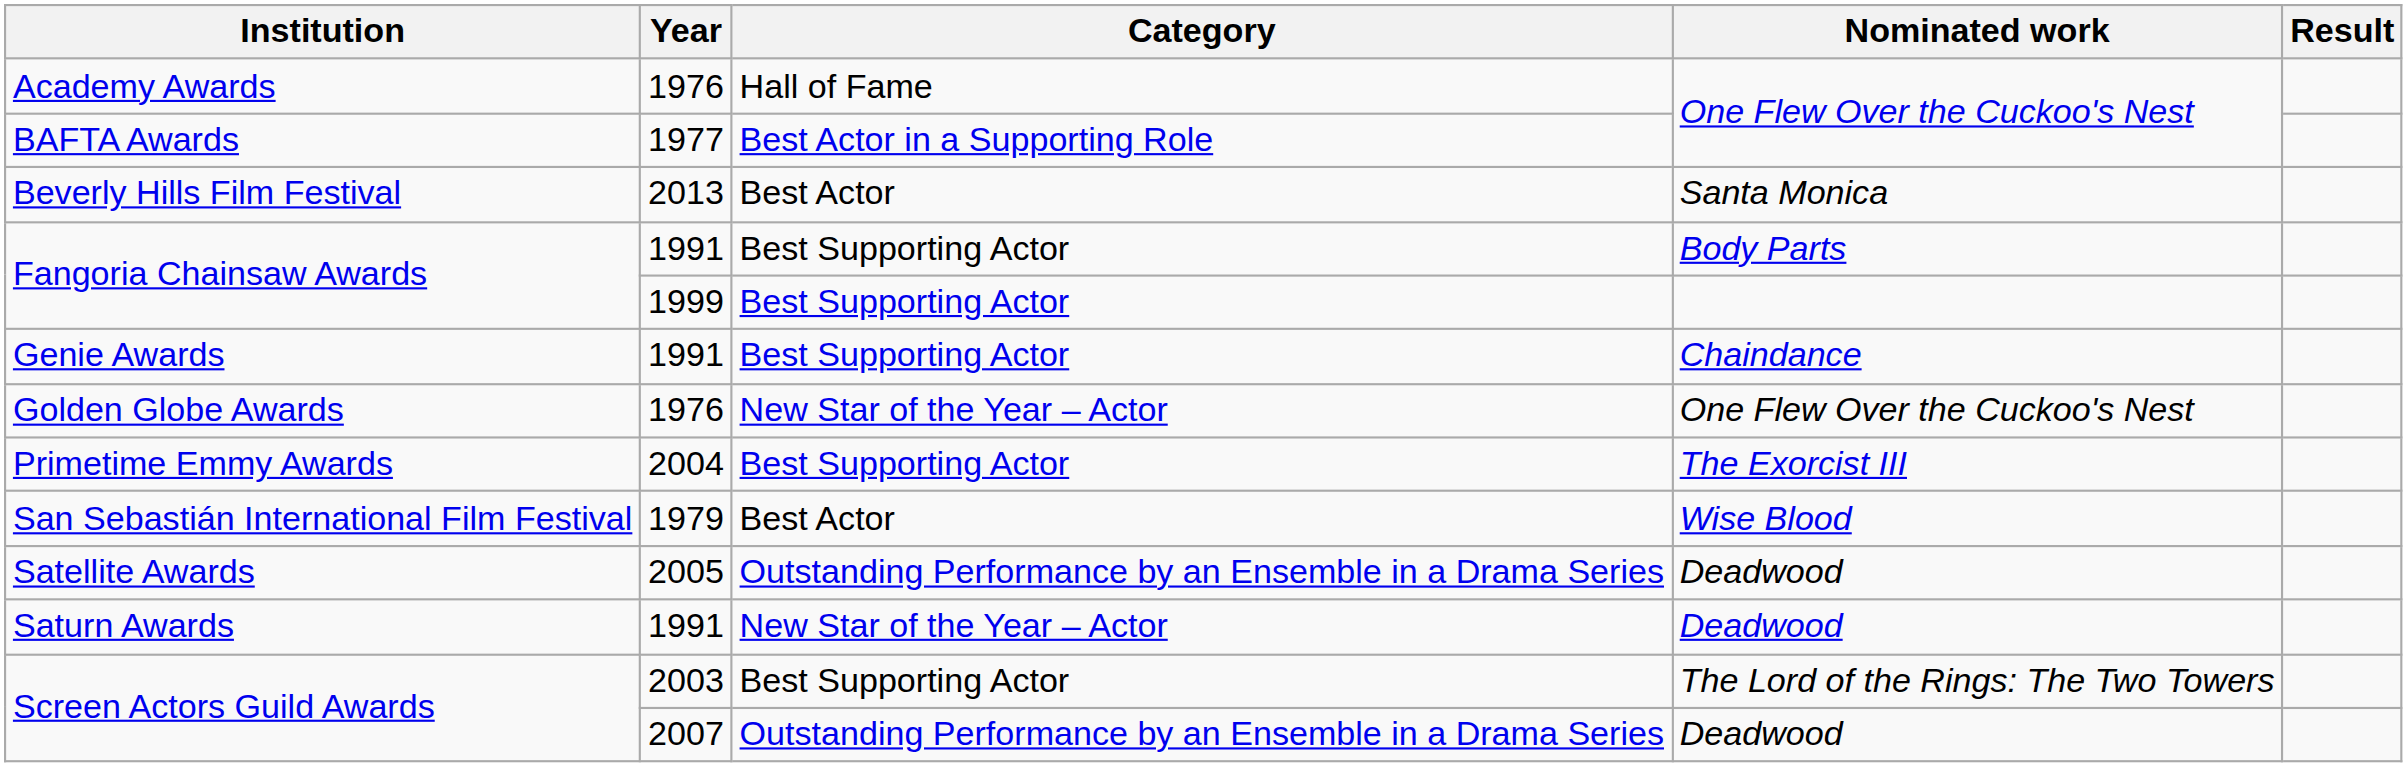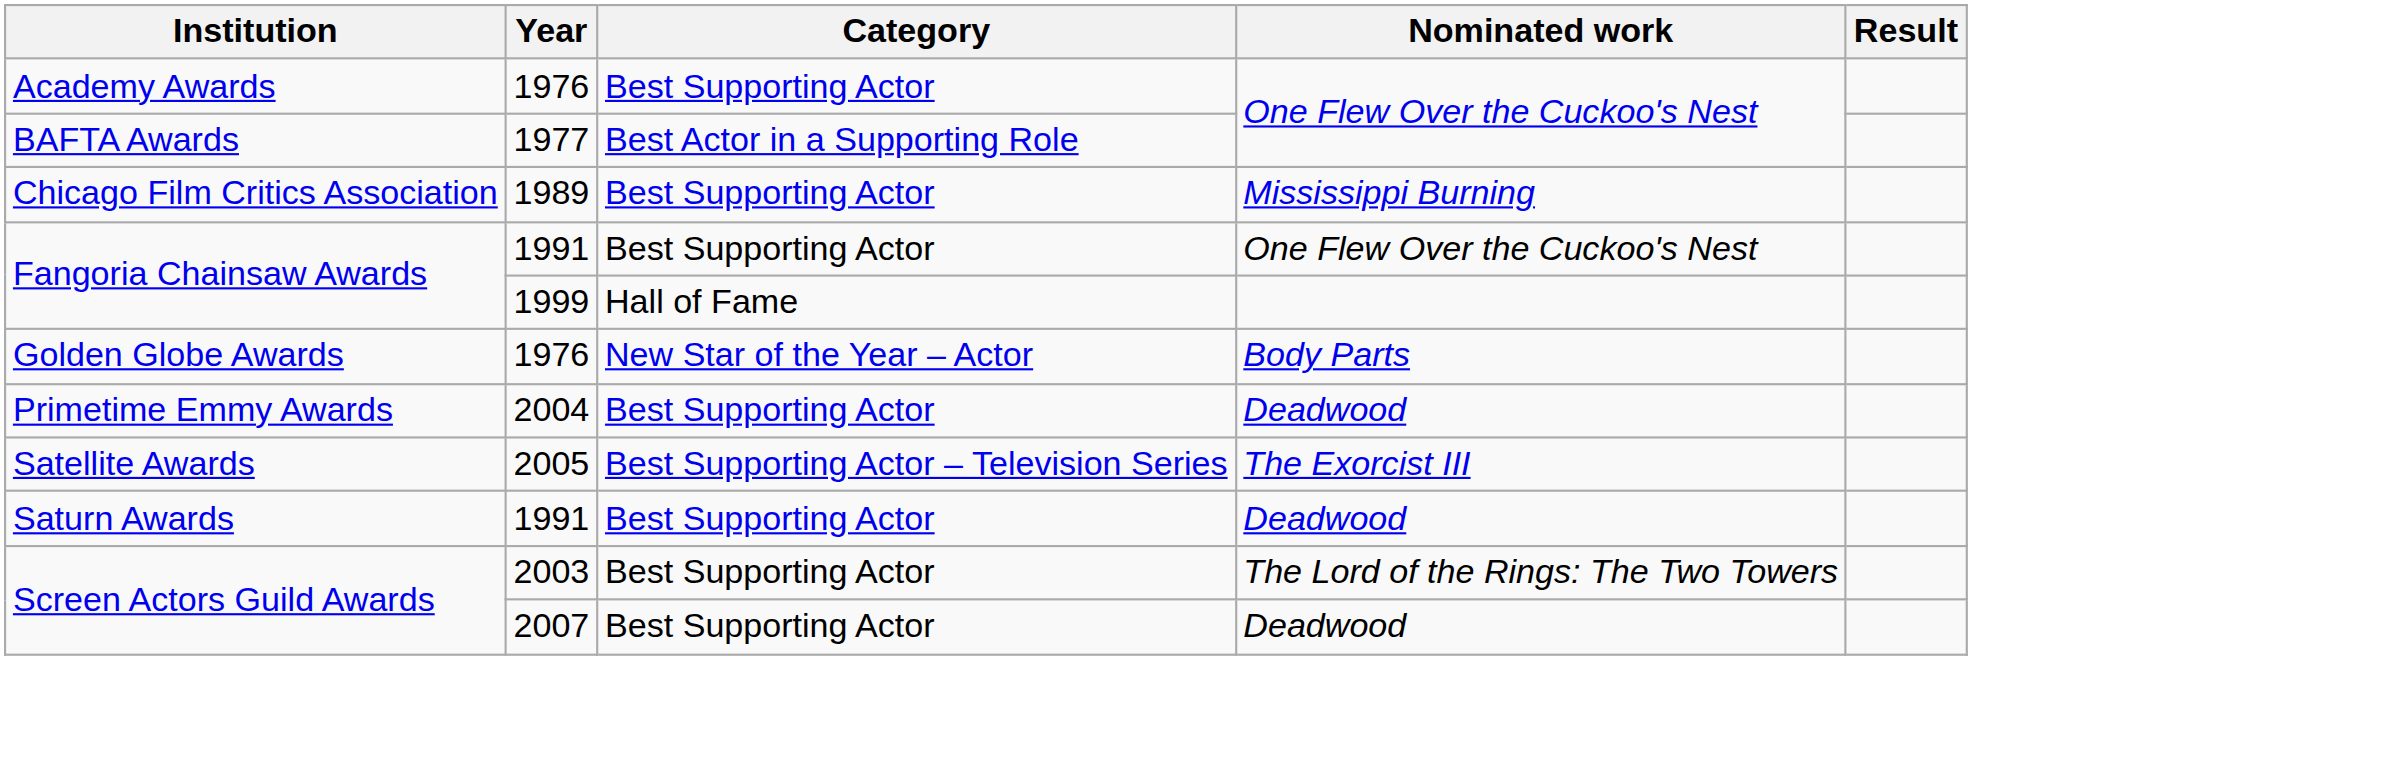 <table class="wikitable sortable">
 <tr>
 <th>Institution</th>
 <th>Year</th>
 <th>Category</th>
 <th>Nominated work</th>
 <th>Result</th>
 </tr>
 <tr>
 <td><a href='#'>Academy Awards</a></td>
 <td>1976</td>
-<td>Hall of Fame</td>
+<td><a href='#'>Best Supporting Actor</a></td>
 <td rowspan="2"><a href='#'><em>One Flew Over the Cuckoo's Nest</em></a></td>
 <td></td>
 </tr>
 <tr>
 <td><a href='#'>BAFTA Awards</a></td>
 <td>1977</td>
 <td><a href='#'>Best Actor in a Supporting Role</a></td>
 <td></td>
 </tr>
 <tr>
-<td><a href='#'>Beverly Hills Film Festival</a></td>
-<td>2013</td>
-<td>Best Actor</td>
-<td><em>Santa Monica</em></td>
+<td><a href='#'>Chicago Film Critics Association</a></td>
+<td>1989</td>
+<td><a href='#'>Best Supporting Actor</a></td>
+<td><em><a href='#'>Mississippi Burning</a></em></td>
 <td></td>
 </tr>
 <tr>
 <td rowspan="2"><a href='#'>Fangoria Chainsaw Awards</a></td>
 <td>1991</td>
 <td>Best Supporting Actor</td>
-<td><a href='#'><em>Body Parts</em></a></td>
+<td><em>One Flew Over the Cuckoo's Nest</em></td>
 <td></td>
 </tr>
 <tr>
 <td>1999</td>
-<td><a href='#'>Best Supporting Actor</a></td>
+<td>Hall of Fame</td>
 <td></td>
-<td></td>
-</tr>
-<tr>
-<td><a href='#'>Genie Awards</a></td>
-<td>1991</td>
-<td><a href='#'>Best Supporting Actor</a></td>
-<td><em><a href='#'>Chaindance</a></em></td>
 <td></td>
 </tr>
 <tr>
 <td><a href='#'>Golden Globe Awards</a></td>
 <td>1976</td>
 <td><a href='#'>New Star of the Year – Actor</a></td>
-<td><em>One Flew Over the Cuckoo's Nest</em></td>
+<td><a href='#'><em>Body Parts</em></a></td>
 <td></td>
 </tr>
 <tr>
 <td><a href='#'>Primetime Emmy Awards</a></td>
 <td>2004</td>
 <td><a href='#'>Best Supporting Actor</a></td>
-<td><em><a href='#'>The Exorcist III</a></em></td>
-<td></td>
-</tr>
-<tr>
-<td><a href='#'>San Sebastián International Film Festival</a></td>
-<td>1979</td>
-<td>Best Actor</td>
-<td><a href='#'><em>Wise Blood</em></a></td>
+<td><a href='#'><em>Deadwood</em></a></td>
 <td></td>
 </tr>
 <tr>
 <td><a href='#'>Satellite Awards</a></td>
 <td>2005</td>
-<td><a href='#'>Outstanding Performance by an Ensemble in a Drama Series</a></td>
-<td><em>Deadwood</em></td>
+<td><a href='#'>Best Supporting Actor – Television Series</a></td>
+<td><em><a href='#'>The Exorcist III</a></em></td>
 <td></td>
 </tr>
 <tr>
 <td><a href='#'>Saturn Awards</a></td>
 <td>1991</td>
-<td><a href='#'>New Star of the Year – Actor</a></td>
+<td><a href='#'>Best Supporting Actor</a></td>
 <td><a href='#'><em>Deadwood</em></a></td>
 <td></td>
 </tr>
 <tr>
 <td rowspan="2"><a href='#'>Screen Actors Guild Awards</a></td>
 <td>2003</td>
 <td>Best Supporting Actor</td>
 <td><em>The Lord of the Rings: The Two Towers</em></td>
 <td></td>
 </tr>
 <tr>
 <td>2007</td>
-<td><a href='#'>Outstanding Performance by an Ensemble in a Drama Series</a></td>
+<td>Best Supporting Actor</td>
 <td><em>Deadwood</em></td>
 <td></td>
 </tr>
 </table>
